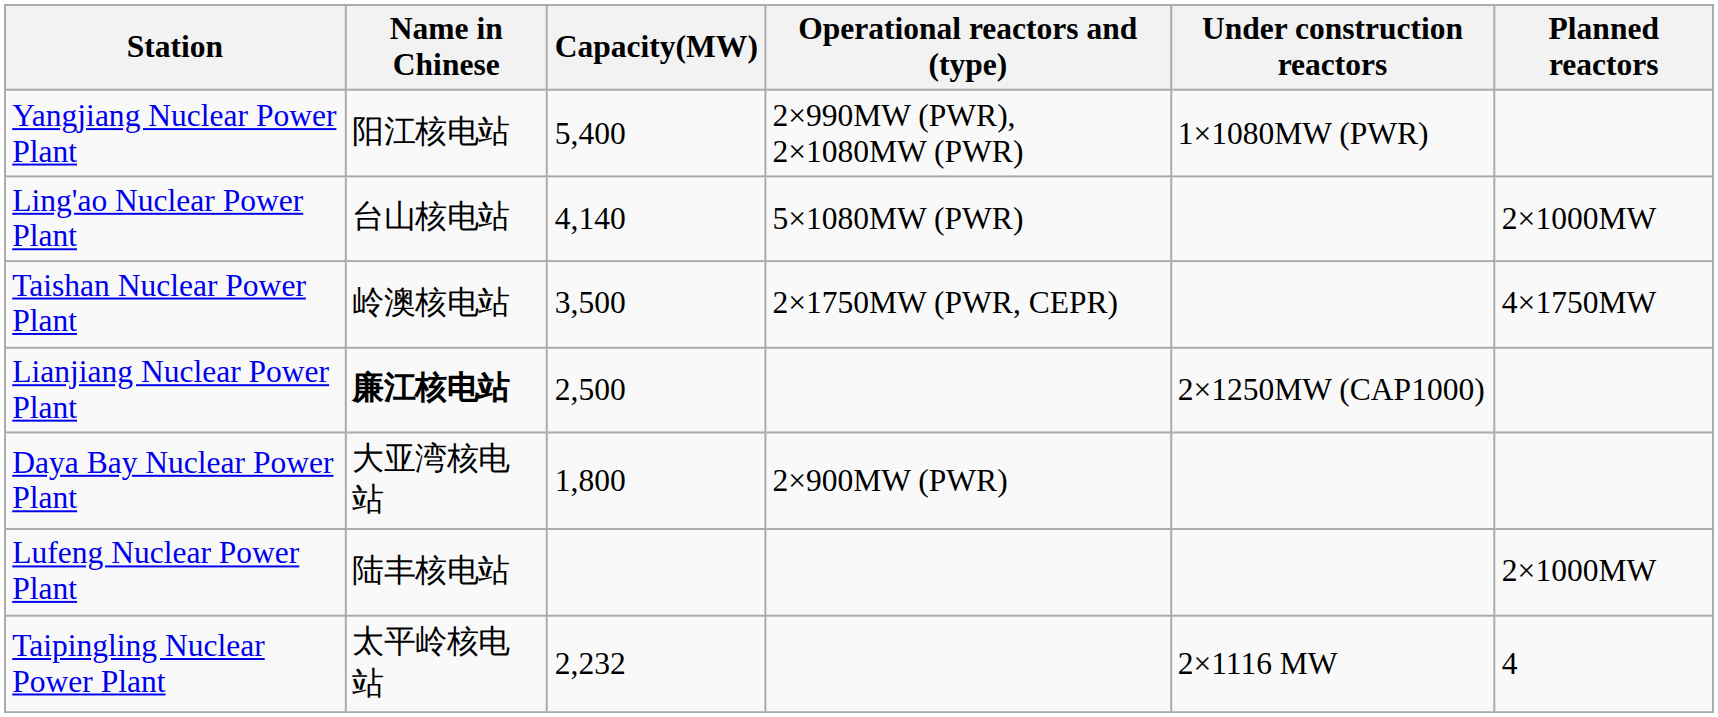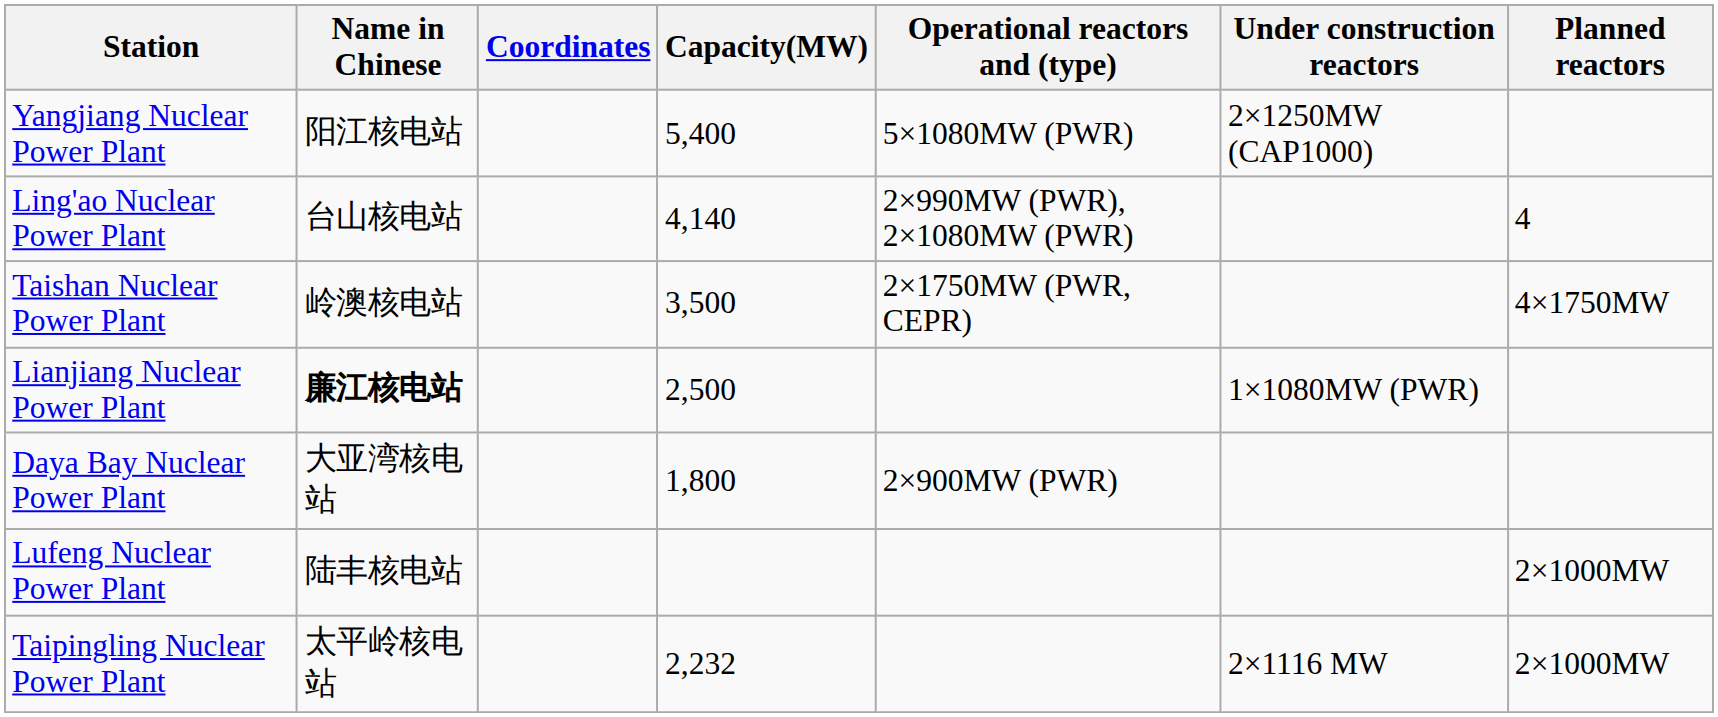 <table class="wikitable sortable">
 <tr>
 <th>Station</th>
 <th>Name in Chinese</th>
+<th><a href='#'>Coordinates</a></th>
 <th>Capacity(MW)</th>
 <th>Operational reactors and (type)</th>
 <th>Under construction reactors</th>
 <th>Planned reactors</th>
 </tr>
 <tr>
 <td><a href='#'>Yangjiang Nuclear Power Plant</a></td>
 <td>阳江核电站</td>
+<td></td>
 <td>5,400</td>
-<td>2×990MW (PWR), 2×1080MW (PWR)</td>
-<td>1×1080MW (PWR)</td>
+<td>5×1080MW (PWR)</td>
+<td>2×1250MW (CAP1000)</td>
 <td></td>
 </tr>
 <tr>
 <td><a href='#'>Ling'ao Nuclear Power Plant</a></td>
 <td>台山核电站</td>
+<td></td>
 <td>4,140</td>
-<td>5×1080MW (PWR)</td>
+<td>2×990MW (PWR), 2×1080MW (PWR)</td>
 <td></td>
-<td>2×1000MW</td>
+<td>4</td>
 </tr>
 <tr>
 <td><a href='#'>Taishan Nuclear Power Plant</a></td>
 <td>岭澳核电站</td>
+<td></td>
 <td>3,500</td>
 <td>2×1750MW (PWR, CEPR)</td>
 <td></td>
 <td>4×1750MW</td>
 </tr>
 <tr>
 <td><a href='#'>Lianjiang Nuclear Power Plant</a></td>
 <td><strong>廉江核电站</strong></td>
+<td></td>
 <td>2,500</td>
 <td></td>
-<td>2×1250MW (CAP1000)</td>
+<td>1×1080MW (PWR)</td>
 <td></td>
 </tr>
 <tr>
 <td><a href='#'>Daya Bay Nuclear Power Plant</a></td>
 <td>大亚湾核电站</td>
+<td></td>
 <td>1,800</td>
 <td>2×900MW (PWR)</td>
 <td></td>
 <td></td>
 </tr>
 <tr>
 <td><a href='#'>Lufeng Nuclear Power Plant</a></td>
 <td>陆丰核电站</td>
 <td></td>
 <td></td>
 <td></td>
+<td></td>
 <td>2×1000MW</td>
 </tr>
 <tr>
 <td><a href='#'>Taipingling Nuclear Power Plant</a></td>
 <td>太平岭核电站</td>
+<td></td>
 <td>2,232</td>
 <td></td>
 <td>2×1116 MW</td>
-<td>4</td>
+<td>2×1000MW</td>
 </tr>
 </table>
